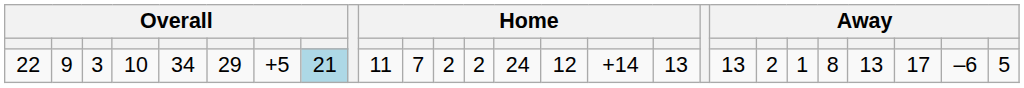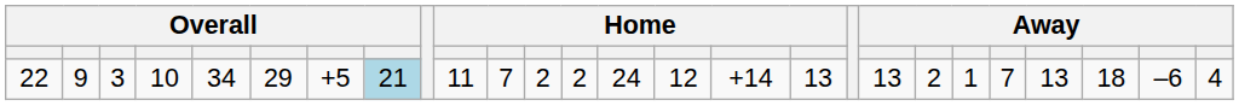 <table class="wikitable" style="text-align: center; width:60%">
 <tr>
 <th colspan="8">Overall</th>
 <th rowspan="3" width="1%"></th>
 <th colspan="8">Home</th>
 <th rowspan="3" width="1%"></th>
 <th colspan="8">Away</th>
 </tr>
 <tr>
 <th></th>
 <th></th>
 <th></th>
 <th></th>
 <th></th>
 <th></th>
 <th></th>
 <th></th>
 <th></th>
 <th></th>
 <th></th>
 <th></th>
 <th></th>
 <th></th>
 <th></th>
 <th></th>
 <th></th>
 <th></th>
 <th></th>
 <th></th>
 <th></th>
 <th></th>
 <th></th>
 <th></th>
 </tr>
 <tr>
 <td>22</td>
 <td>9</td>
 <td>3</td>
 <td>10</td>
 <td>34</td>
 <td>29</td>
 <td>+5</td>
 <td style="background: lightblue;">21</td>
 <td>11</td>
 <td>7</td>
 <td>2</td>
 <td>2</td>
 <td>24</td>
 <td>12</td>
 <td>+14</td>
 <td>13</td>
 <td>13</td>
 <td>2</td>
 <td>1</td>
-<td>8</td>
+<td>7</td>
 <td>13</td>
-<td>17</td>
+<td>18</td>
 <td>–6</td>
-<td>5</td>
+<td>4</td>
 </tr>
 </table>
